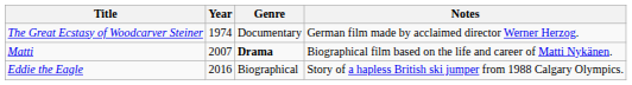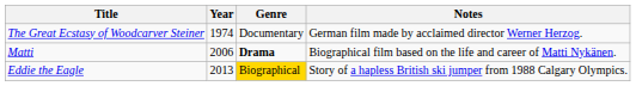 <table class="wikitable sortable">
 <tr>
 <th>Title</th>
 <th>Year</th>
 <th>Genre</th>
 <th>Notes</th>
 </tr>
 <tr>
 <td><em><a href='#'>The Great Ecstasy of Woodcarver Steiner</a></em></td>
 <td>1974</td>
 <td>Documentary</td>
 <td>German film made by acclaimed director <a href='#'>Werner Herzog</a>.</td>
 </tr>
 <tr>
 <td><em><a href='#'>Matti</a></em></td>
-<td>2007</td>
+<td>2006</td>
 <td><strong>Drama</strong></td>
 <td>Biographical film based on the life and career of <a href='#'>Matti Nykänen</a>.</td>
 </tr>
 <tr>
 <td><em><a href='#'>Eddie the Eagle</a></em></td>
-<td>2016</td>
-<td>Biographical</td>
+<td>2013</td>
+<td style="background: gold;">Biographical</td>
 <td>Story of <a href='#'>a hapless British ski jumper</a> from 1988 Calgary Olympics.</td>
 </tr>
 </table>
